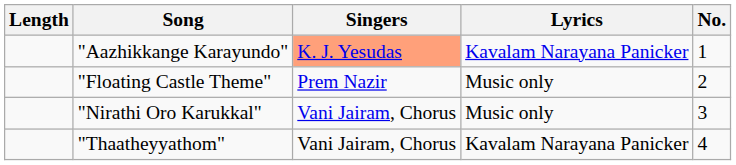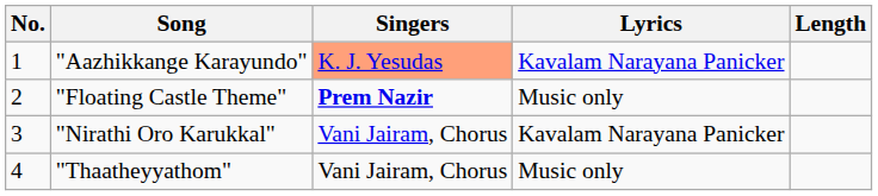 <table class="wikitable">
 <tr>
-<th>Length</th>
+<th>No.</th>
 <th>Song</th>
 <th>Singers</th>
 <th>Lyrics</th>
-<th>No.</th>
+<th>Length</th>
 </tr>
 <tr>
-<td></td>
+<td>1</td>
 <td>"Aazhikkange Karayundo"</td>
 <td style="background: lightsalmon;"><a href='#'>K. J. Yesudas</a></td>
 <td><a href='#'>Kavalam Narayana Panicker</a></td>
-<td>1</td>
+<td></td>
 </tr>
 <tr>
+<td>2</td>
+<td>"Floating Castle Theme"</td>
+<td><strong><a href='#'>Prem Nazir</a></strong></td>
+<td>Music only</td>
 <td></td>
-<td>"Floating Castle Theme"</td>
-<td><a href='#'>Prem Nazir</a></td>
-<td>Music only</td>
-<td>2</td>
 </tr>
 <tr>
-<td></td>
+<td>3</td>
 <td>"Nirathi Oro Karukkal"</td>
 <td><a href='#'>Vani Jairam</a>, Chorus</td>
-<td>Music only</td>
-<td>3</td>
+<td>Kavalam Narayana Panicker</td>
+<td></td>
 </tr>
 <tr>
-<td></td>
+<td>4</td>
 <td>"Thaatheyyathom"</td>
 <td>Vani Jairam, Chorus</td>
-<td>Kavalam Narayana Panicker</td>
-<td>4</td>
+<td>Music only</td>
+<td></td>
 </tr>
 </table>
